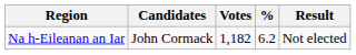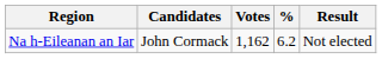 <table class="wikitable">
 <tr>
 <th>Region</th>
 <th>Candidates</th>
 <th>Votes</th>
 <th>%</th>
 <th>Result</th>
 </tr>
 <tr>
 <td><a href='#'>Na h-Eileanan an Iar</a></td>
 <td>John Cormack</td>
-<td>1,182</td>
+<td>1,162</td>
 <td>6.2</td>
 <td>Not elected</td>
 </tr>
 </table>
